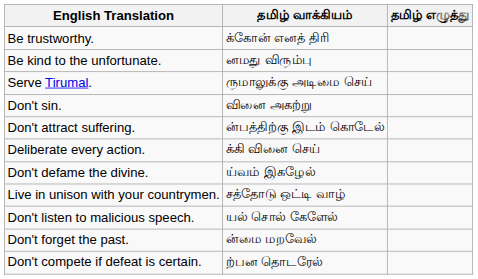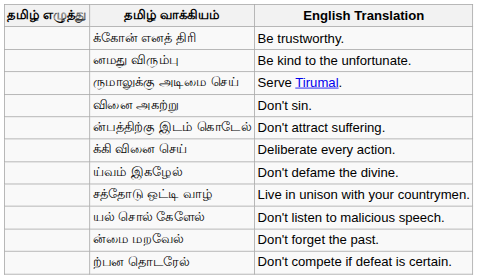 <table class="wikitable">
 <tr>
+<th>தமிழ் எழுத்து</th>
+<th>தமிழ் வாக்கியம்</th>
 <th>English Translation</th>
-<th>தமிழ் வாக்கியம்</th>
-<th>தமிழ் எழுத்து</th>
 </tr>
 <tr>
+<td></td>
+<td>க்கோன் எனத் திரி</td>
 <td>Be trustworthy.</td>
-<td>க்கோன் எனத் திரி</td>
-<td></td>
 </tr>
 <tr>
+<td></td>
+<td>னமது விரும்பு</td>
 <td>Be kind to the unfortunate.</td>
-<td>னமது விரும்பு</td>
-<td></td>
 </tr>
 <tr>
+<td></td>
+<td>ருமாலுக்கு அடிமை செய்</td>
 <td>Serve <a href='#'>Tirumal</a>.</td>
-<td>ருமாலுக்கு அடிமை செய்</td>
-<td></td>
 </tr>
 <tr>
+<td></td>
+<td>வினை அகற்று</td>
 <td>Don't sin.</td>
-<td>வினை அகற்று</td>
-<td></td>
 </tr>
 <tr>
+<td></td>
+<td>ன்பத்திற்கு இடம் கொடேல்</td>
 <td>Don't attract suffering.</td>
-<td>ன்பத்திற்கு இடம் கொடேல்</td>
-<td></td>
 </tr>
 <tr>
+<td></td>
+<td>க்கி வினை செய்</td>
 <td>Deliberate every action.</td>
-<td>க்கி வினை செய்</td>
-<td></td>
 </tr>
 <tr>
+<td></td>
+<td>ய்வம் இகழேல்</td>
 <td>Don't defame the divine.</td>
-<td>ய்வம் இகழேல்</td>
-<td></td>
 </tr>
 <tr>
+<td></td>
+<td>சத்தோடு ஒட்டி வாழ்</td>
 <td>Live in unison with your countrymen.</td>
-<td>சத்தோடு ஒட்டி வாழ்</td>
-<td></td>
 </tr>
 <tr>
+<td></td>
+<td>யல் சொல் கேளேல்</td>
 <td>Don't listen to malicious speech.</td>
-<td>யல் சொல் கேளேல்</td>
-<td></td>
 </tr>
 <tr>
+<td></td>
+<td>ன்மை மறவேல்</td>
 <td>Don't forget the past.</td>
-<td>ன்மை மறவேல்</td>
-<td></td>
 </tr>
 <tr>
+<td></td>
+<td>ற்பன தொடரேல்</td>
 <td>Don't compete if defeat is certain.</td>
-<td>ற்பன தொடரேல்</td>
-<td></td>
 </tr>
 </table>
